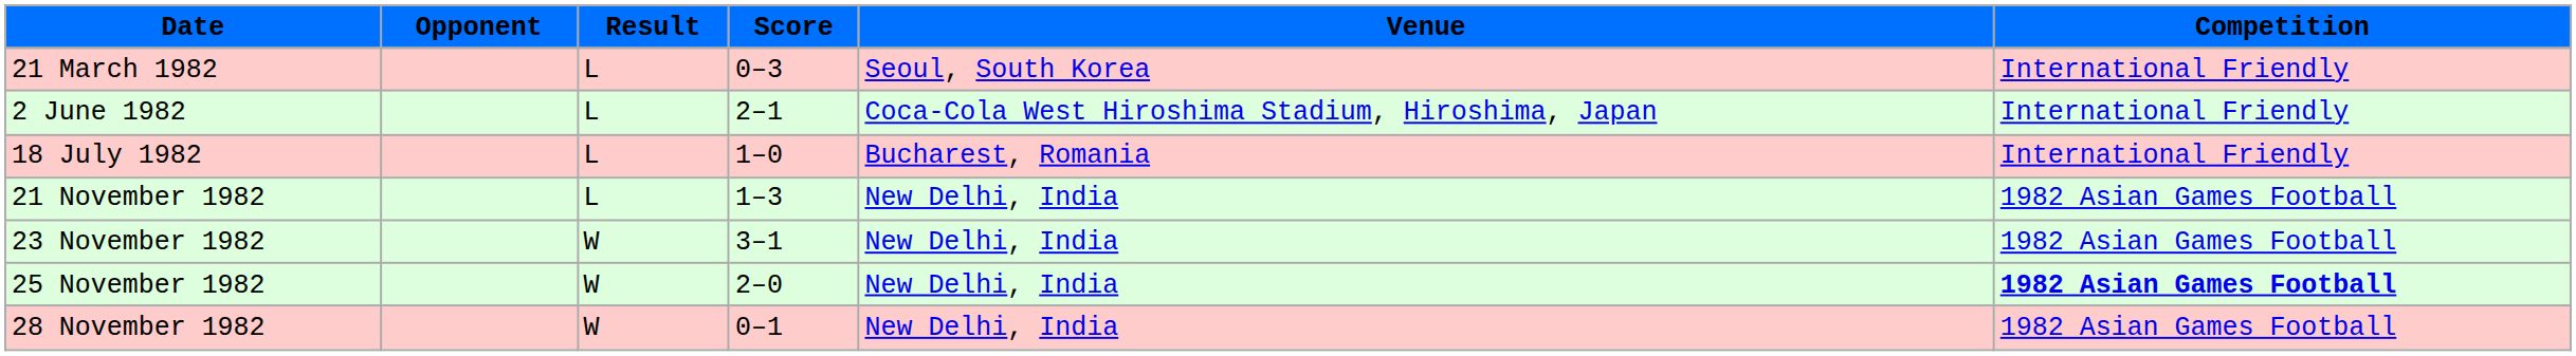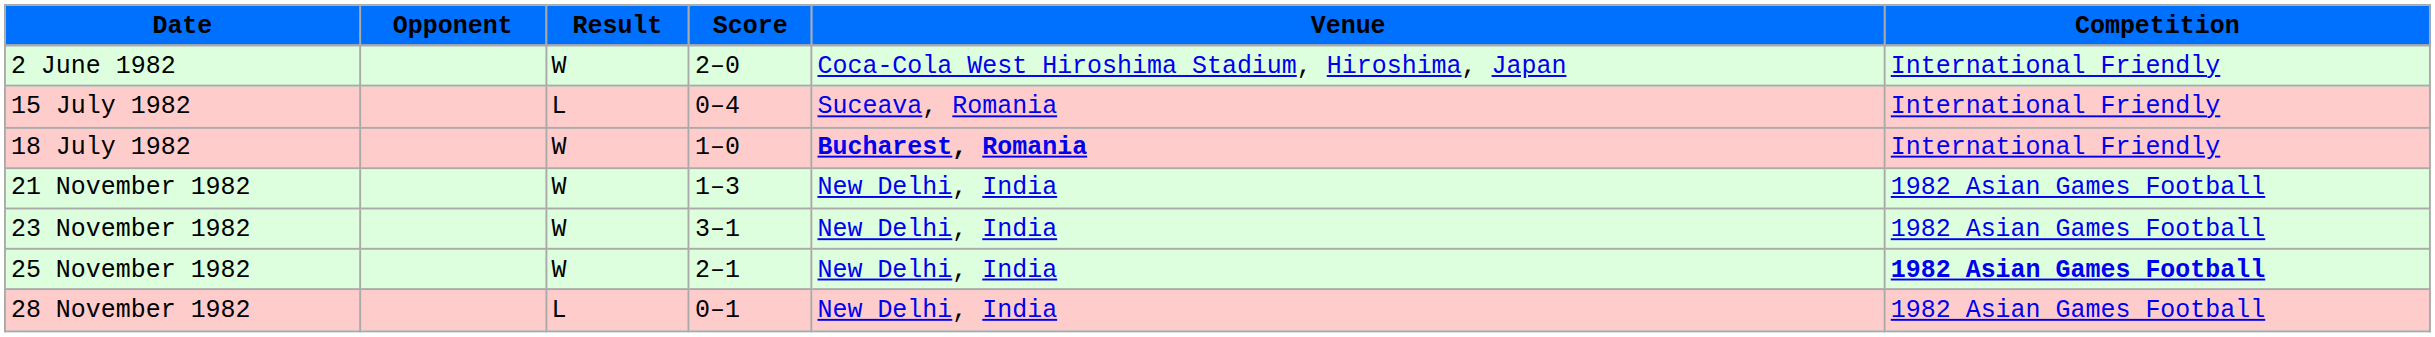 <table width=100% class="wikitable">
 <tr>
 <th style="background:#0070FF;"><span>Date</span></th>
 <th style="background:#0070FF;"><span>Opponent</span></th>
 <th style="background:#0070FF;"><span>Result</span></th>
 <th style="background:#0070FF;"><span>Score</span></th>
 <th style="background:#0070FF;"><span>Venue</span></th>
 <th style="background:#0070FF;"><span>Competition</span></th>
 </tr>
 <tr>
 </tr>
-<tr style="background:#fcc;">
-<td>21 March 1982</td>
-<td></td>
-<td>L</td>
-<td>0–3</td>
-<td> <a href='#'>Seoul</a>, <a href='#'>South Korea</a></td>
-<td><a href='#'>International Friendly</a></td>
-</tr>
 <tr style="background:#dfd;">
 <td>2 June 1982</td>
 <td></td>
+<td>W</td>
+<td>2–0</td>
+<td> <a href='#'>Coca-Cola West Hiroshima Stadium</a>, <a href='#'>Hiroshima</a>, <a href='#'>Japan</a></td>
+<td><a href='#'>International Friendly</a></td>
+</tr>
+<tr style="background:#fcc;">
+<td>15 July 1982</td>
+<td></td>
 <td>L</td>
-<td>2–1</td>
-<td> <a href='#'>Coca-Cola West Hiroshima Stadium</a>, <a href='#'>Hiroshima</a>, <a href='#'>Japan</a></td>
+<td>0–4</td>
+<td> <a href='#'>Suceava</a>, <a href='#'>Romania</a></td>
 <td><a href='#'>International Friendly</a></td>
 </tr>
 <tr style="background:#fcc;">
 <td>18 July 1982</td>
 <td></td>
-<td>L</td>
+<td>W</td>
 <td>1–0</td>
-<td> <a href='#'>Bucharest</a>, <a href='#'>Romania</a></td>
+<td><strong> <a href='#'>Bucharest</a>, <a href='#'>Romania</a></strong></td>
 <td><a href='#'>International Friendly</a></td>
 </tr>
 <tr style="background:#dfd;">
 <td>21 November 1982</td>
 <td></td>
-<td>L</td>
+<td>W</td>
 <td>1–3</td>
 <td> <a href='#'>New Delhi</a>, <a href='#'>India</a></td>
 <td><a href='#'>1982 Asian Games Football</a></td>
 </tr>
 <tr style="background:#dfd;">
 <td>23 November 1982</td>
 <td></td>
 <td>W</td>
 <td>3–1</td>
 <td> <a href='#'>New Delhi</a>, <a href='#'>India</a></td>
 <td><a href='#'>1982 Asian Games Football</a></td>
 </tr>
 <tr style="background:#dfd;">
 <td>25 November 1982</td>
 <td></td>
 <td>W</td>
-<td>2–0</td>
+<td>2–1</td>
 <td> <a href='#'>New Delhi</a>, <a href='#'>India</a></td>
 <td><strong><a href='#'>1982 Asian Games Football</a></strong></td>
 </tr>
 <tr style="background:#fcc;">
 <td>28 November 1982</td>
 <td></td>
-<td>W</td>
+<td>L</td>
 <td>0–1</td>
 <td> <a href='#'>New Delhi</a>, <a href='#'>India</a></td>
 <td><a href='#'>1982 Asian Games Football</a></td>
 </tr>
 </table>
